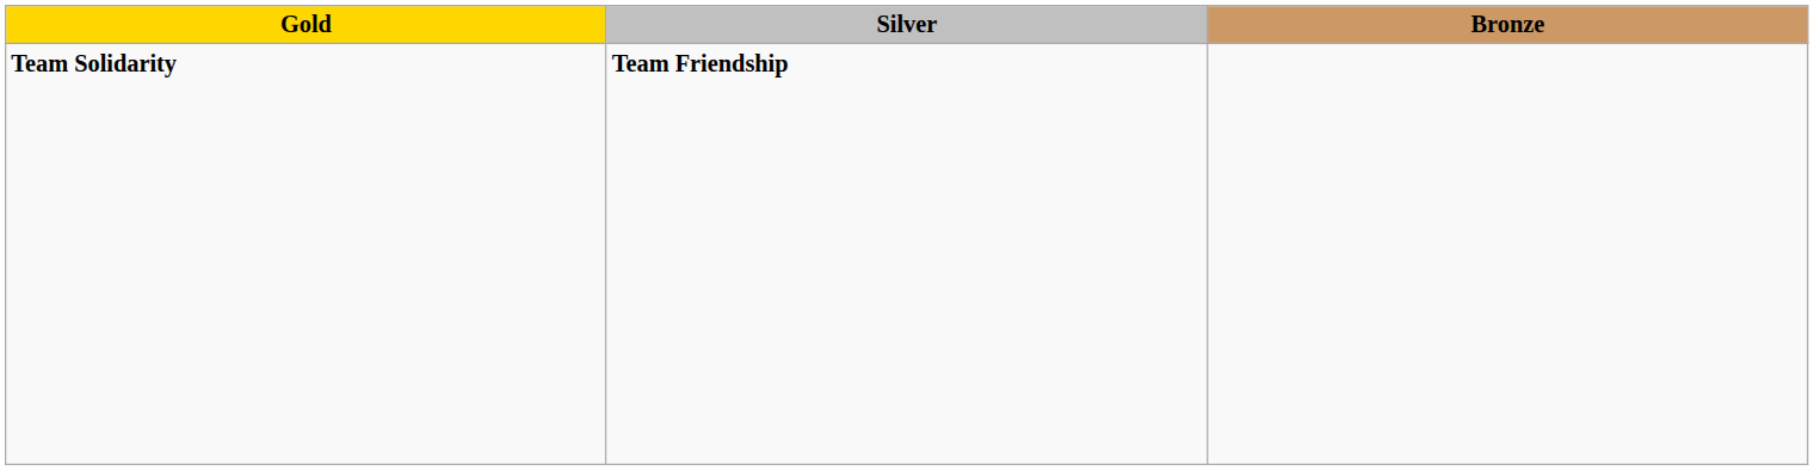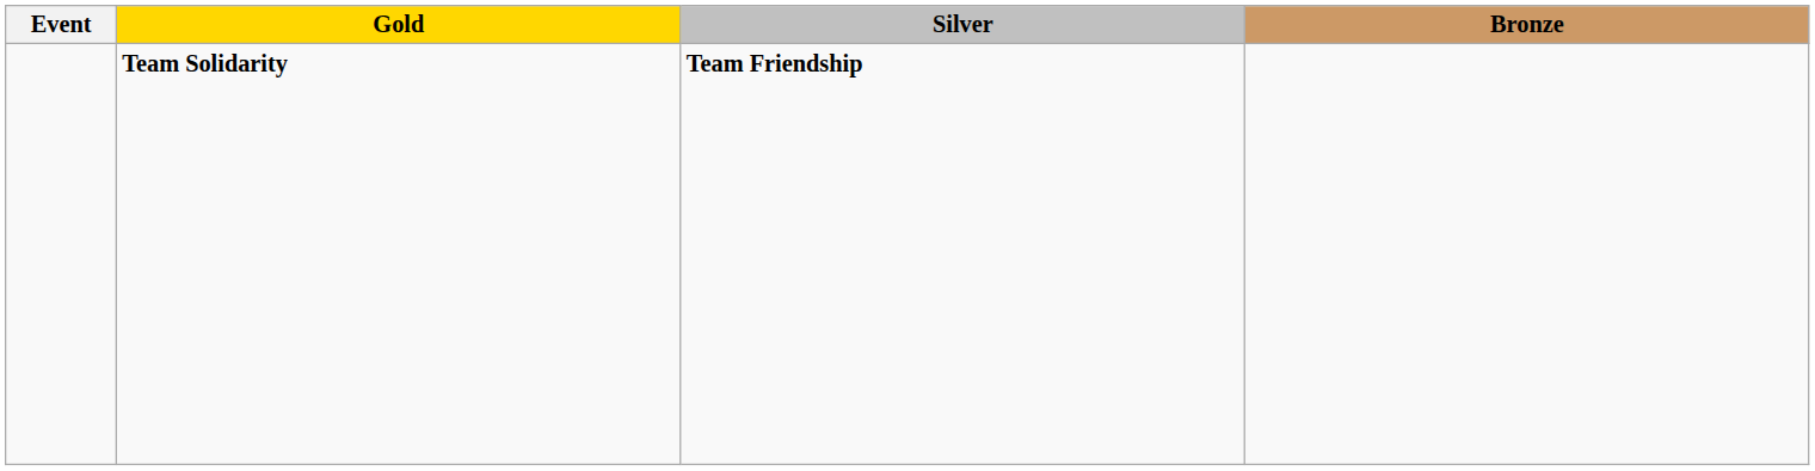 <table style="width:60%;" class="wikitable">
 <tr>
+<th style="text-align:center; width:2%;">Event</th>
 <td style="text-align:center; width:15%; background:gold;"><strong>Gold</strong></td>
 <td style="text-align:center; width:15%; background:silver;"><strong>Silver</strong></td>
 <td style="text-align:center; width:15%; background:#c96;"><strong>Bronze</strong></td>
 </tr>
 <tr>
+<td><br></td>
 <td><strong>Team Solidarity</strong><br><small><br><br><br><br><br><br><br><br><br><br><br><br><br><br></small></td>
 <td><strong>Team Friendship</strong><br><small><br><br><br><br><br><br><br><br><br><br><br><br><br><br></small></td>
 <td></td>
 </tr>
 </table>
